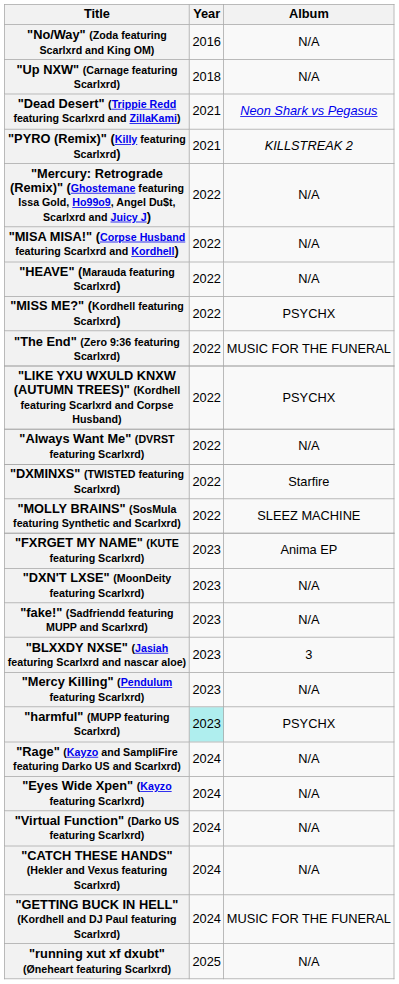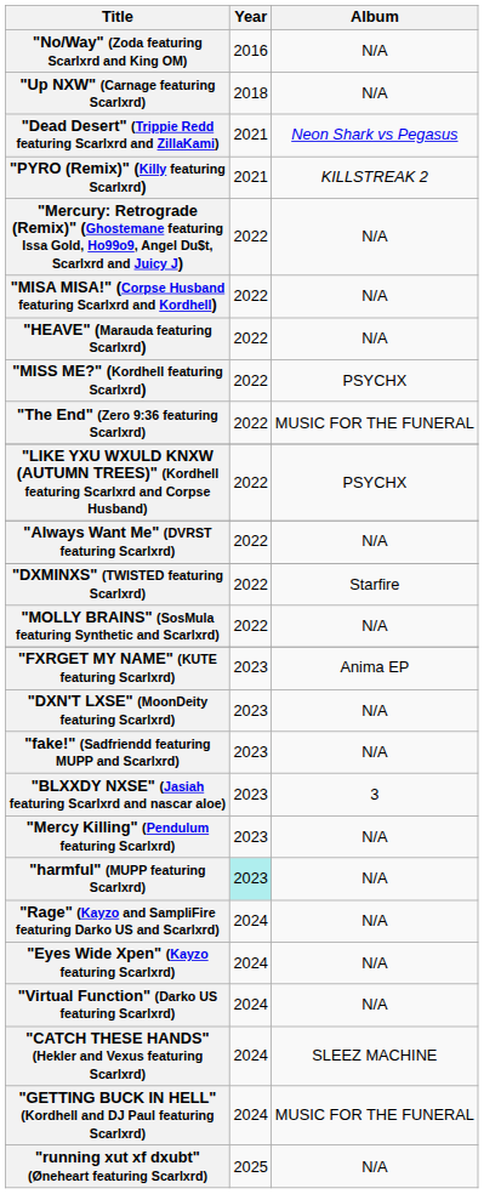 <table class="wikitable plainrowheaders" style="text-align:center;" id="singlestable">
 <tr>
 <th scope="col" style="width:14em;">Title</th>
 <th scope="col" style="width:2em;">Year</th>
 <th scope="col">Album</th>
 </tr>
 <tr>
 <th scope="row">"No/Way" <small>(Zoda featuring Scarlxrd and King OM)</small></th>
 <td>2016</td>
 <td>N/A</td>
 </tr>
 <tr>
 <th scope="row">"Up NXW" <small>(Carnage featuring Scarlxrd)</small></th>
 <td>2018</td>
 <td>N/A</td>
 </tr>
 <tr>
 <th scope="row">"Dead Desert" <small>(<a href='#'>Trippie Redd</a> featuring Scarlxrd and <a href='#'>ZillaKami</a>)</small></th>
 <td>2021</td>
 <td><em><a href='#'>Neon Shark vs Pegasus</a></em></td>
 </tr>
 <tr>
 <th scope="row">"PYRO (Remix)" (<small><a href='#'>Killy</a> featuring Scarlxrd</small>)</th>
 <td>2021</td>
 <td><em>KILLSTREAK 2</em></td>
 </tr>
 <tr>
 <th scope="row">"Mercury: Retrograde (Remix)" (<small><a href='#'>Ghostemane</a> featuring Issa Gold, <a href='#'>Ho99o9</a>, Angel Du$t, Scarlxrd and <a href='#'>Juicy J</a></small>)</th>
 <td>2022</td>
 <td>N/A</td>
 </tr>
 <tr>
 <th scope="row">"MISA MISA!" (<small><a href='#'>Corpse Husband</a> featuring Scarlxrd and <a href='#'>Kordhell</a></small>)</th>
 <td>2022</td>
 <td>N/A</td>
 </tr>
 <tr>
 <th scope="row">"HEAVE" (<small>Marauda featuring Scarlxrd</small>)</th>
 <td>2022</td>
 <td>N/A</td>
 </tr>
 <tr>
 <th scope="row">"MISS ME?" (<small>Kordhell featuring Scarlxrd</small>)</th>
 <td>2022</td>
 <td>PSYCHX</td>
 </tr>
 <tr>
 <th scope="row">"The End" <small>(Zero 9:36 featuring Scarlxrd)</small></th>
 <td>2022</td>
 <td>MUSIC FOR THE FUNERAL</td>
 </tr>
 <tr>
 </tr>
 <tr>
 <th scope="row">"LIKE YXU WXULD KNXW (AUTUMN TREES)" <small>(Kordhell featuring Scarlxrd and Corpse Husband)</small></th>
 <td>2022</td>
 <td>PSYCHX</td>
 </tr>
 <tr>
 </tr>
 <tr>
 <th scope="row">"Always Want Me" <small>(DVRST featuring Scarlxrd)</small></th>
 <td>2022</td>
 <td>N/A</td>
 </tr>
 <tr>
 </tr>
 <tr>
 <th scope="row">"DXMINXS" <small>(TWISTED featuring Scarlxrd)</small></th>
 <td>2022</td>
 <td>Starfire</td>
 </tr>
 <tr>
 <th scope="row">"MOLLY BRAINS" <small>(SosMula featuring Synthetic and Scarlxrd)</small></th>
 <td>2022</td>
-<td>SLEEZ MACHINE</td>
+<td>N/A</td>
 </tr>
 <tr>
 </tr>
 <tr>
 <th scope="row">"FXRGET MY NAME" <small>(KUTE featuring Scarlxrd)</small></th>
 <td>2023</td>
 <td>Anima EP</td>
 </tr>
 <tr>
 <th scope="row">"DXN'T LXSE" <small>(MoonDeity featuring Scarlxrd)</small></th>
 <td>2023</td>
 <td>N/A</td>
 </tr>
 <tr>
 <th scope="row">"fake!" <small>(Sadfriendd featuring MUPP and Scarlxrd)</small></th>
 <td>2023</td>
 <td>N/A</td>
 </tr>
 <tr>
 <th scope="row">"BLXXDY NXSE" <small>(<a href='#'>Jasiah</a> featuring Scarlxrd and nascar aloe)</small></th>
 <td>2023</td>
 <td>3</td>
 </tr>
 <tr>
 <th scope="row">"Mercy Killing" <small>(<a href='#'>Pendulum</a> featuring Scarlxrd)</small></th>
 <td>2023</td>
 <td>N/A</td>
 </tr>
 <tr>
 <th scope="row">"harmful" <small> (MUPP featuring Scarlxrd)</small></th>
 <td style="background: paleturquoise;">2023</td>
-<td>PSYCHX</td>
+<td>N/A</td>
 </tr>
 <tr>
 <th scope="row">"Rage" <small> (<a href='#'>Kayzo</a> and SampliFire featuring Darko US and Scarlxrd) </small></th>
 <td>2024</td>
 <td>N/A</td>
 </tr>
 <tr>
 <th scope="row">"Eyes Wide Xpen" <small> (<a href='#'>Kayzo</a> featuring Scarlxrd) </small></th>
 <td>2024</td>
 <td>N/A</td>
 </tr>
 <tr>
 <th scope="row">"Virtual Function" <small> (Darko US featuring Scarlxrd) </small></th>
 <td>2024</td>
 <td>N/A</td>
 </tr>
 <tr>
 <th scope="row">"CATCH THESE HANDS" <small> (Hekler and Vexus featuring Scarlxrd) </small></th>
 <td>2024</td>
-<td>N/A</td>
+<td>SLEEZ MACHINE</td>
 </tr>
 <tr>
 <th scope="row">"GETTING BUCK IN HELL" <small> (Kordhell and DJ Paul featuring Scarlxrd) </small></th>
 <td>2024</td>
 <td>MUSIC FOR THE FUNERAL</td>
 </tr>
 <tr>
 <th scope="row">"running xut xf dxubt" <small> (Øneheart featuring Scarlxrd) </small></th>
 <td>2025</td>
 <td>N/A</td>
 </tr>
 </table>
